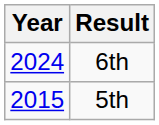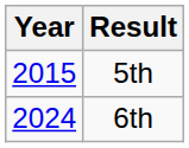 <table class="wikitable" style="text-align:center">
 <tr>
 <th>Year</th>
 <th>Result</th>
 </tr>
 <tr>
+<td><a href='#'>2015</a></td>
+<td>5th</td>
+</tr>
+<tr>
 <td><a href='#'>2024</a></td>
 <td>6th</td>
 </tr>
-<tr>
-<td><a href='#'>2015</a></td>
-<td>5th</td>
-</tr>
 </table>
